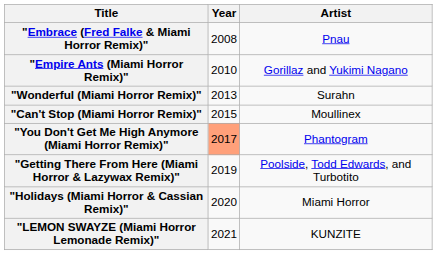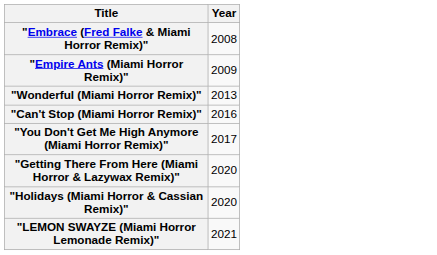 <table class="wikitable plainrowheaders" style="text-align:center">
 <tr>
 <th scope="col" style="width:17em;">Title</th>
 <th scope="col">Year</th>
-<th scope="col" style="width:16em;">Artist</th>
 </tr>
 <tr>
 <th scope="row">"<a href='#'>Embrace</a> (<a href='#'>Fred Falke</a> & Miami Horror Remix)"</th>
 <td>2008</td>
-<td><a href='#'>Pnau</a></td>
 </tr>
 <tr>
 <th scope="row">"<a href='#'>Empire Ants</a> (Miami Horror Remix)"</th>
-<td>2010</td>
-<td><a href='#'>Gorillaz</a> and <a href='#'>Yukimi Nagano</a></td>
+<td>2009</td>
 </tr>
 <tr>
 <th scope="row">"Wonderful (Miami Horror Remix)"</th>
 <td>2013</td>
-<td>Surahn</td>
 </tr>
 <tr>
 <th scope="row">"Can't Stop (Miami Horror Remix)"</th>
-<td>2015</td>
-<td>Moullinex</td>
+<td>2016</td>
 </tr>
 <tr>
 <th scope="row">"You Don't Get Me High Anymore (Miami Horror Remix)"</th>
-<td style="background: lightsalmon;">2017</td>
-<td><a href='#'>Phantogram</a></td>
+<td>2017</td>
 </tr>
 <tr>
 <th scope="row">"Getting There From Here (Miami Horror & Lazywax Remix)"</th>
-<td>2019</td>
-<td><a href='#'>Poolside</a>, <a href='#'>Todd Edwards</a>, and Turbotito</td>
+<td>2020</td>
 </tr>
 <tr>
 <th scope="row">"Holidays (Miami Horror & Cassian Remix)"</th>
 <td>2020</td>
-<td>Miami Horror</td>
 </tr>
 <tr>
 <th scope="row">"LEMON SWAYZE (Miami Horror Lemonade Remix)"</th>
 <td>2021</td>
-<td>KUNZITE</td>
 </tr>
 </table>
